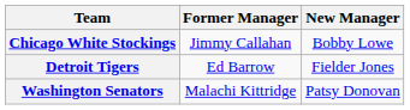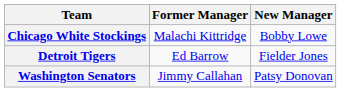 <table class="wikitable plainrowheaders" style="text-align:center;">
 <tr>
 <th>Team</th>
 <th>Former Manager</th>
 <th>New Manager</th>
 </tr>
 <tr>
 <th scope="row" style="text-align:center;"><a href='#'>Chicago White Stockings</a></th>
-<td><a href='#'>Jimmy Callahan</a></td>
+<td><a href='#'>Malachi Kittridge</a></td>
 <td><a href='#'>Bobby Lowe</a></td>
 </tr>
 <tr>
 <th scope="row" style="text-align:center;"><a href='#'>Detroit Tigers</a></th>
 <td><a href='#'>Ed Barrow</a></td>
 <td><a href='#'>Fielder Jones</a></td>
 </tr>
 <tr>
 <th scope="row" style="text-align:center;"><a href='#'>Washington Senators</a></th>
-<td><a href='#'>Malachi Kittridge</a></td>
+<td><a href='#'>Jimmy Callahan</a></td>
 <td><a href='#'>Patsy Donovan</a></td>
 </tr>
 </table>
